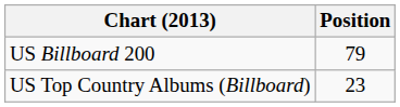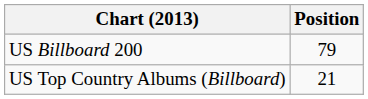 <table class="wikitable">
 <tr>
 <th>Chart (2013)</th>
 <th>Position</th>
 </tr>
 <tr>
 <td>US <em>Billboard</em> 200</td>
 <td style="text-align:center;">79</td>
 </tr>
 <tr>
 <td>US Top Country Albums (<em>Billboard</em>)</td>
-<td style="text-align:center;">23</td>
+<td style="text-align:center;">21</td>
 </tr>
 </table>
